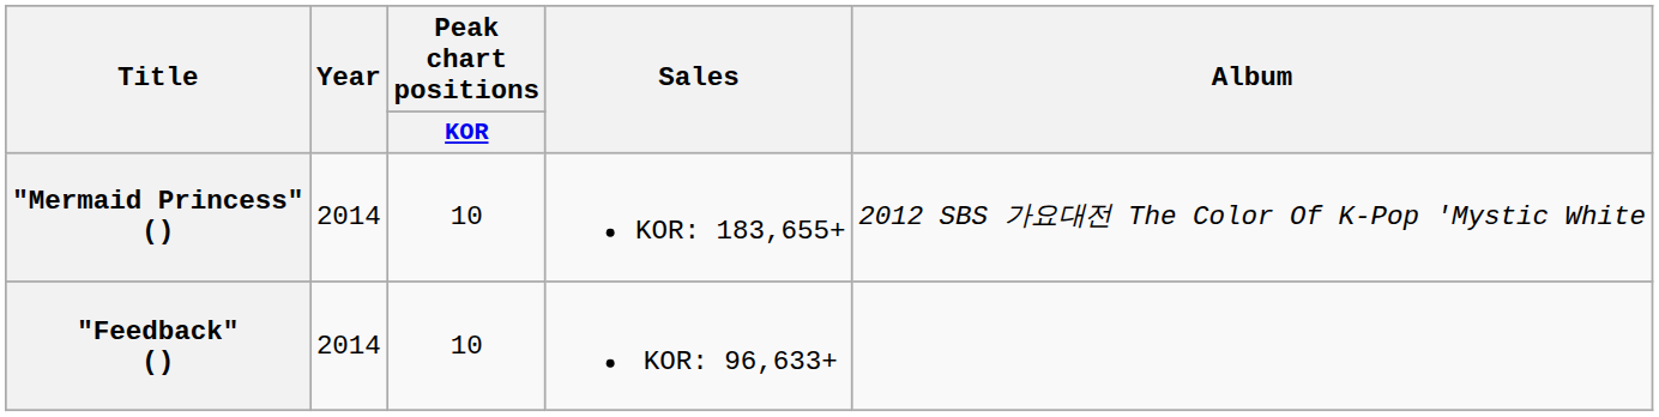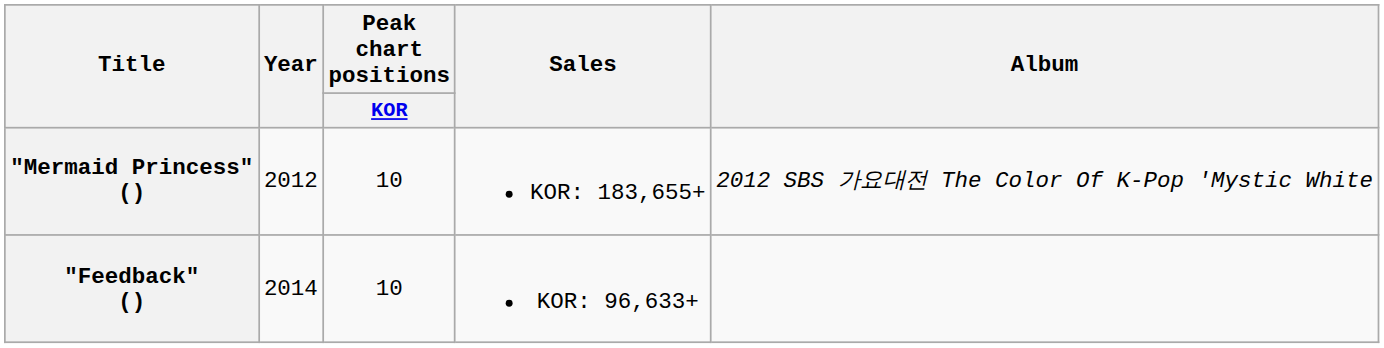 <table class="wikitable plainrowheaders" style="text-align:center">
 <tr>
 <th scope="col" rowspan="2">Title</th>
 <th scope="col" rowspan="2">Year</th>
 <th scope="col">Peak chart<br>positions</th>
 <th scope="col" rowspan="2">Sales </th>
 <th scope="col" rowspan="2">Album</th>
 </tr>
 <tr>
 <th scope="col" style="width:3em;font-size:90%"><a href='#'>KOR</a><br></th>
 </tr>
 <tr>
 <th scope="row">"Mermaid Princess"<br>()</th>
-<td>2014</td>
+<td>2012</td>
 <td>10</td>
 <td><br><ul><li>KOR: 183,655+</li></ul></td>
 <td><em>2012 SBS 가요대전 The Color Of K-Pop 'Mystic White<strong></td>
 </tr>
 <tr>
 <th scope="row">"Feedback"<br>()</th>
 <td>2014</td>
 <td>10</td>
 <td><br><ul><li>KOR: 96,633+</li></ul></td>
 <td></td>
 </tr>
 </table>
